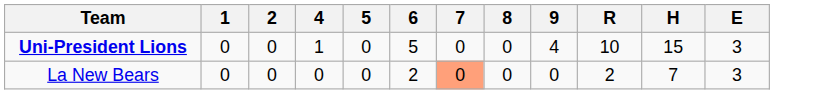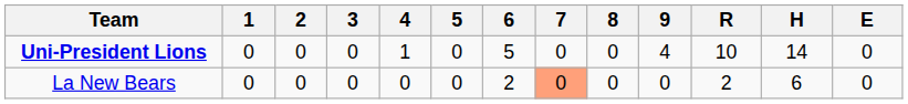 <table class=wikitable style="text-align:center">
 <tr>
 <th width = "170">Team</th>
 <th width = "35">1</th>
 <th width = "35">2</th>
+<th width = "35">3</th>
 <th width = "35">4</th>
 <th width = "35">5</th>
 <th width = "35">6</th>
 <th width = "35">7</th>
 <th width = "35">8</th>
 <th width = "35">9</th>
 <th width = "50">R</th>
 <th width = "50">H</th>
 <th width = "50">E</th>
 </tr>
 <tr>
 <td><strong><a href='#'>Uni-President Lions</a></strong></td>
 <td>0</td>
 <td>0</td>
+<td>0</td>
 <td>1</td>
 <td>0</td>
 <td>5</td>
 <td>0</td>
 <td>0</td>
 <td>4</td>
 <td>10</td>
-<td>15</td>
-<td>3</td>
+<td>14</td>
+<td>0</td>
 </tr>
 <tr>
 <td><a href='#'>La New Bears</a></td>
+<td>0</td>
 <td>0</td>
 <td>0</td>
 <td>0</td>
 <td>0</td>
 <td>2</td>
 <td style="background: lightsalmon;">0</td>
 <td>0</td>
 <td>0</td>
 <td>2</td>
-<td>7</td>
-<td>3</td>
+<td>6</td>
+<td>0</td>
 </tr>
 </table>
